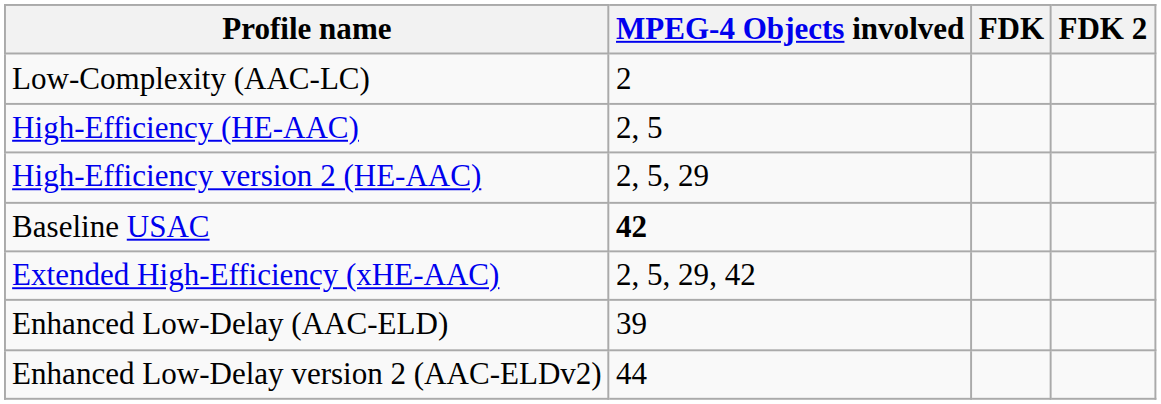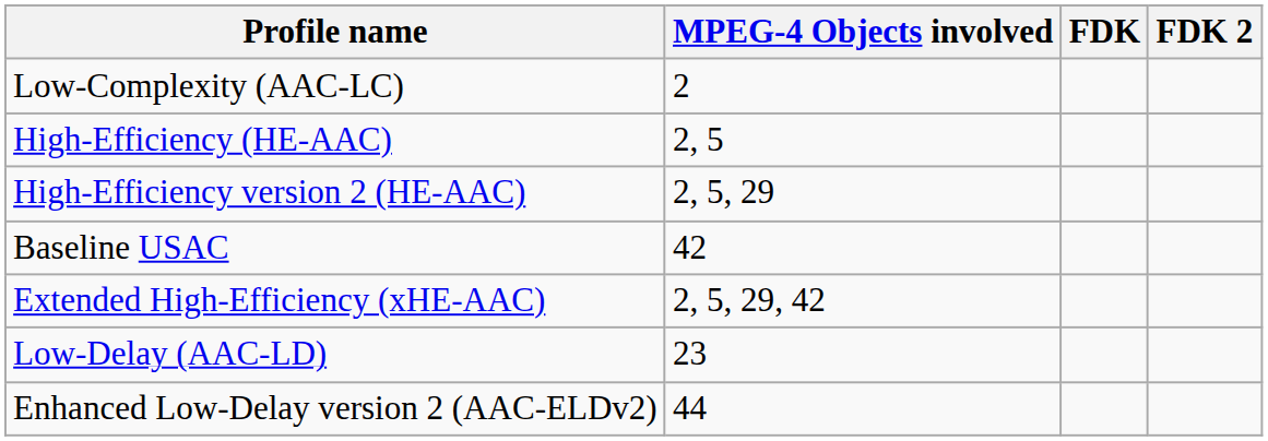 <table class="wikitable">
 <tr>
 <th>Profile name</th>
 <th><a href='#'>MPEG-4 Objects</a> involved</th>
 <th>FDK</th>
 <th>FDK 2</th>
 </tr>
 <tr>
 <td>Low-Complexity (AAC-LC)</td>
 <td>2</td>
 <td></td>
 <td></td>
 </tr>
 <tr>
 <td><a href='#'>High-Efficiency (HE-AAC)</a></td>
 <td>2, 5</td>
 <td></td>
 <td></td>
 </tr>
 <tr>
 <td><a href='#'>High-Efficiency version 2 (HE-AAC)</a></td>
 <td>2, 5, 29</td>
 <td></td>
 <td></td>
 </tr>
 <tr>
 <td>Baseline <a href='#'>USAC</a></td>
-<td><strong>42</strong></td>
+<td>42</td>
 <td></td>
 <td></td>
 </tr>
 <tr>
 <td><a href='#'>Extended High-Efficiency (xHE-AAC)</a></td>
 <td>2, 5, 29, 42</td>
 <td></td>
 <td></td>
 </tr>
 <tr>
-<td>Enhanced Low-Delay (AAC-ELD)</td>
-<td>39</td>
+<td><a href='#'>Low-Delay (AAC-LD)</a></td>
+<td>23</td>
 <td></td>
 <td></td>
 </tr>
 <tr>
 <td>Enhanced Low-Delay version 2 (AAC-ELDv2)</td>
 <td>44</td>
 <td></td>
 <td></td>
 </tr>
 </table>
